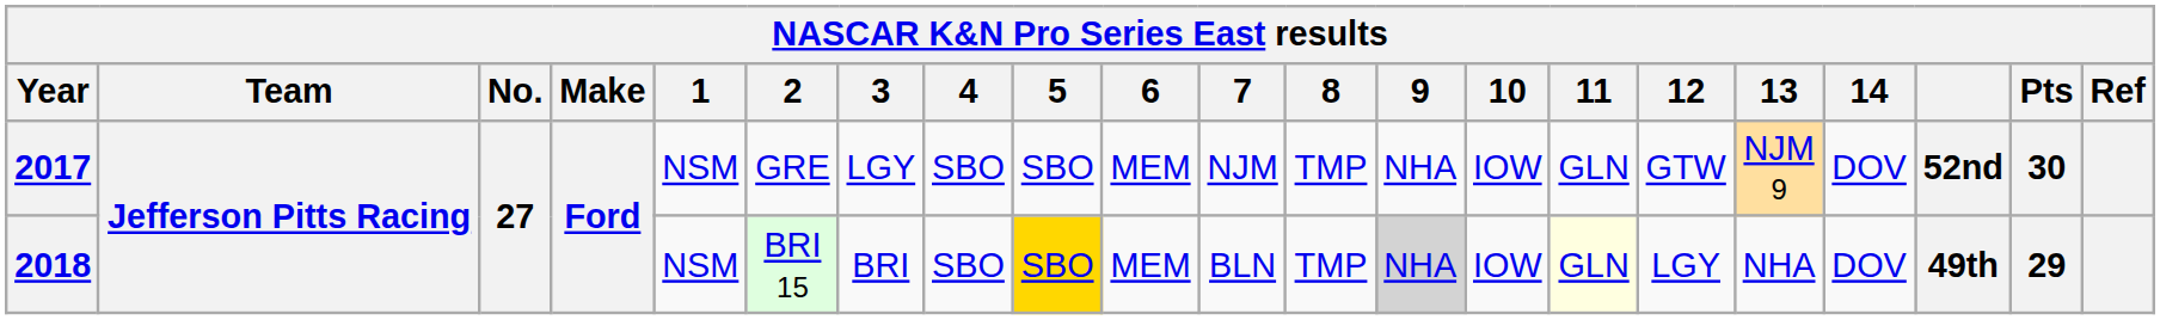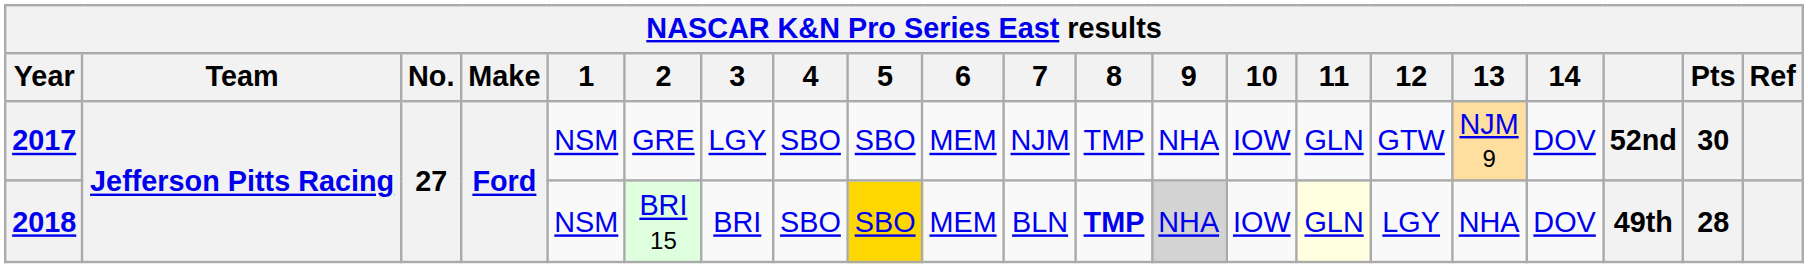 <table class="wikitable" style="text-align:center; font-size:75%">
 <tr>
 <th colspan=45><a href='#'>NASCAR K&N Pro Series East</a> results</th>
 </tr>
 <tr>
 <th>Year</th>
 <th>Team</th>
 <th>No.</th>
 <th>Make</th>
 <th>1</th>
 <th>2</th>
 <th>3</th>
 <th>4</th>
 <th>5</th>
 <th>6</th>
 <th>7</th>
 <th>8</th>
 <th>9</th>
 <th>10</th>
 <th>11</th>
 <th>12</th>
 <th>13</th>
 <th>14</th>
 <th></th>
 <th>Pts</th>
 <th>Ref</th>
 </tr>
 <tr>
 <th><a href='#'>2017</a></th>
 <th rowspan=2><a href='#'>Jefferson Pitts Racing</a></th>
 <th rowspan=2>27</th>
 <th rowspan=2><a href='#'>Ford</a></th>
 <td><a href='#'>NSM</a></td>
 <td><a href='#'>GRE</a></td>
 <td><a href='#'>LGY</a></td>
 <td><a href='#'>SBO</a></td>
 <td><a href='#'>SBO</a></td>
 <td><a href='#'>MEM</a></td>
 <td><a href='#'>NJM</a></td>
 <td><a href='#'>TMP</a></td>
 <td><a href='#'>NHA</a></td>
 <td><a href='#'>IOW</a></td>
 <td><a href='#'>GLN</a></td>
 <td><a href='#'>GTW</a></td>
 <td style="background:#FFDF9F;"><a href='#'>NJM</a><br><small>9</small></td>
 <td><a href='#'>DOV</a></td>
 <th>52nd</th>
 <th>30</th>
 <th></th>
 </tr>
 <tr>
 <th><a href='#'>2018</a></th>
 <td><a href='#'>NSM</a></td>
 <td style="background:#DFFFDF;"><a href='#'>BRI</a><br><small>15</small></td>
 <td><a href='#'>BRI</a></td>
 <td><a href='#'>SBO</a></td>
 <td style="background: gold;"><a href='#'>SBO</a></td>
 <td><a href='#'>MEM</a></td>
 <td><a href='#'>BLN</a></td>
-<td><a href='#'>TMP</a></td>
+<td><strong><a href='#'>TMP</a></strong></td>
 <td style="background: lightgrey;"><a href='#'>NHA</a></td>
 <td><a href='#'>IOW</a></td>
 <td style="background: lightyellow;"><a href='#'>GLN</a></td>
 <td><a href='#'>LGY</a></td>
 <td><a href='#'>NHA</a></td>
 <td><a href='#'>DOV</a></td>
 <th>49th</th>
-<th>29</th>
+<th>28</th>
 <th></th>
 </tr>
 </table>
